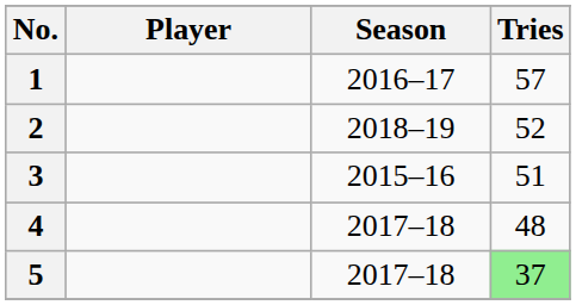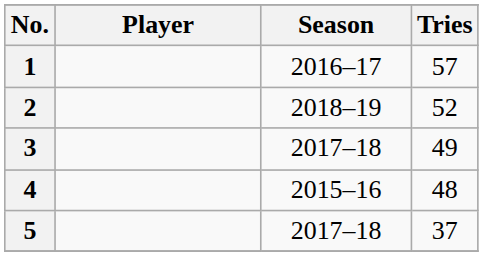 <table class="wikitable sortable" style="text-align:center">
 <tr>
 </tr>
 <tr>
 <th>No.</th>
 <th width=120>Player</th>
 <th width=85>Season</th>
 <th>Tries</th>
 </tr>
 <tr>
 <th>1</th>
 <td></td>
 <td>2016–17</td>
 <td>57</td>
 </tr>
 <tr>
 <th>2</th>
 <td></td>
 <td>2018–19</td>
 <td>52</td>
 </tr>
 <tr>
 <th>3</th>
 <td></td>
-<td>2015–16</td>
-<td>51</td>
+<td>2017–18</td>
+<td>49</td>
 </tr>
 <tr>
 <th>4</th>
 <td></td>
-<td>2017–18</td>
+<td>2015–16</td>
 <td>48</td>
 </tr>
 <tr>
 <th>5</th>
 <td></td>
 <td>2017–18</td>
-<td style="background: lightgreen;">37</td>
+<td>37</td>
 </tr>
 <tr>
 </tr>
 </table>
